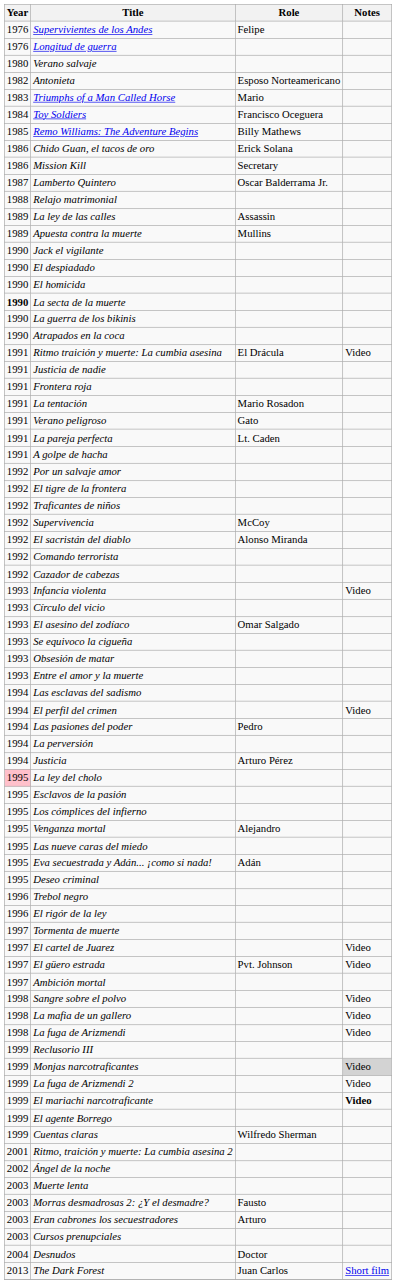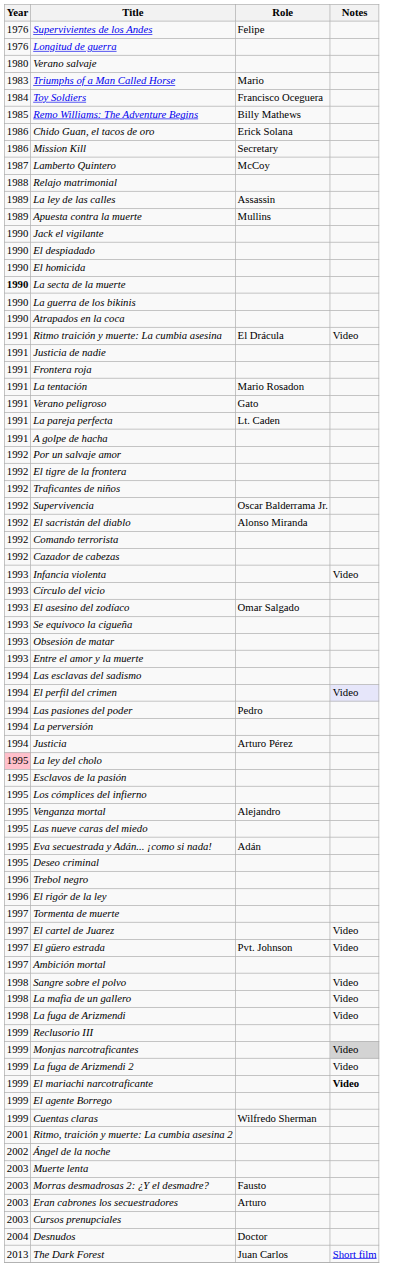 <table class="wikitable sortable">
 <tr>
 <th>Year</th>
 <th>Title</th>
 <th>Role</th>
 <th>Notes</th>
 </tr>
 <tr>
 <td>1976</td>
 <td><em><a href='#'>Supervivientes de los Andes</a></em></td>
 <td>Felipe</td>
 <td></td>
 </tr>
 <tr>
 <td>1976</td>
 <td><em><a href='#'>Longitud de guerra</a></em></td>
 <td></td>
 <td></td>
 </tr>
 <tr>
 <td>1980</td>
 <td><em>Verano salvaje</em></td>
 <td></td>
-<td></td>
-</tr>
-<tr>
-<td>1982</td>
-<td><em>Antonieta</em></td>
-<td>Esposo Norteamericano</td>
 <td></td>
 </tr>
 <tr>
 <td>1983</td>
 <td><em><a href='#'>Triumphs of a Man Called Horse</a></em></td>
 <td>Mario</td>
 <td></td>
 </tr>
 <tr>
 <td>1984</td>
 <td><em><a href='#'>Toy Soldiers</a></em></td>
 <td>Francisco Oceguera</td>
 <td></td>
 </tr>
 <tr>
 <td>1985</td>
 <td><em><a href='#'>Remo Williams: The Adventure Begins</a></em></td>
 <td>Billy Mathews</td>
 <td></td>
 </tr>
 <tr>
 <td>1986</td>
 <td><em>Chido Guan, el tacos de oro</em></td>
 <td>Erick Solana</td>
 <td></td>
 </tr>
 <tr>
 <td>1986</td>
 <td><em>Mission Kill</em></td>
 <td>Secretary</td>
 <td></td>
 </tr>
 <tr>
 <td>1987</td>
 <td><em>Lamberto Quintero</em></td>
-<td>Oscar Balderrama Jr.</td>
+<td>McCoy</td>
 <td></td>
 </tr>
 <tr>
 <td>1988</td>
 <td><em>Relajo matrimonial</em></td>
 <td></td>
 <td></td>
 </tr>
 <tr>
 <td>1989</td>
 <td><em>La ley de las calles</em></td>
 <td>Assassin</td>
 <td></td>
 </tr>
 <tr>
 <td>1989</td>
 <td><em>Apuesta contra la muerte</em></td>
 <td>Mullins</td>
 <td></td>
 </tr>
 <tr>
 <td>1990</td>
 <td><em>Jack el vigilante</em></td>
 <td></td>
 <td></td>
 </tr>
 <tr>
 <td>1990</td>
 <td><em>El despiadado</em></td>
 <td></td>
 <td></td>
 </tr>
 <tr>
 <td>1990</td>
 <td><em>El homicida</em></td>
 <td></td>
 <td></td>
 </tr>
 <tr>
 <td><strong>1990</strong></td>
 <td><em>La secta de la muerte</em></td>
 <td></td>
 <td></td>
 </tr>
 <tr>
 <td>1990</td>
 <td><em>La guerra de los bikinis</em></td>
 <td></td>
 <td></td>
 </tr>
 <tr>
 <td>1990</td>
 <td><em>Atrapados en la coca</em></td>
 <td></td>
 <td></td>
 </tr>
 <tr>
 <td>1991</td>
 <td><em>Ritmo traición y muerte: La cumbia asesina</em></td>
 <td>El Drácula</td>
 <td>Video</td>
 </tr>
 <tr>
 <td>1991</td>
 <td><em>Justicia de nadie</em></td>
 <td></td>
 <td></td>
 </tr>
 <tr>
 <td>1991</td>
 <td><em>Frontera roja</em></td>
 <td></td>
 <td></td>
 </tr>
 <tr>
 <td>1991</td>
 <td><em>La tentación</em></td>
 <td>Mario Rosadon</td>
 <td></td>
 </tr>
 <tr>
 <td>1991</td>
 <td><em>Verano peligroso</em></td>
 <td>Gato</td>
 <td></td>
 </tr>
 <tr>
 <td>1991</td>
 <td><em>La pareja perfecta</em></td>
 <td>Lt. Caden</td>
 <td></td>
 </tr>
 <tr>
 <td>1991</td>
 <td><em>A golpe de hacha</em></td>
 <td></td>
 <td></td>
 </tr>
 <tr>
 <td>1992</td>
 <td><em>Por un salvaje amor</em></td>
 <td></td>
 <td></td>
 </tr>
 <tr>
 <td>1992</td>
 <td><em>El tigre de la frontera</em></td>
 <td></td>
 <td></td>
 </tr>
 <tr>
 <td>1992</td>
 <td><em>Traficantes de niños</em></td>
 <td></td>
 <td></td>
 </tr>
 <tr>
 <td>1992</td>
 <td><em>Supervivencia</em></td>
-<td>McCoy</td>
+<td>Oscar Balderrama Jr.</td>
 <td></td>
 </tr>
 <tr>
 <td>1992</td>
 <td><em>El sacristán del diablo</em></td>
 <td>Alonso Miranda</td>
 <td></td>
 </tr>
 <tr>
 <td>1992</td>
 <td><em>Comando terrorista</em></td>
 <td></td>
 <td></td>
 </tr>
 <tr>
 <td>1992</td>
 <td><em>Cazador de cabezas</em></td>
 <td></td>
 <td></td>
 </tr>
 <tr>
 <td>1993</td>
 <td><em>Infancia violenta</em></td>
 <td></td>
 <td>Video</td>
 </tr>
 <tr>
 <td>1993</td>
 <td><em>Círculo del vicio</em></td>
 <td></td>
 <td></td>
 </tr>
 <tr>
 <td>1993</td>
 <td><em>El asesino del zodíaco</em></td>
 <td>Omar Salgado</td>
 <td></td>
 </tr>
 <tr>
 <td>1993</td>
 <td><em>Se equivoco la cigueña</em></td>
 <td></td>
 <td></td>
 </tr>
 <tr>
 <td>1993</td>
 <td><em>Obsesión de matar</em></td>
 <td></td>
 <td></td>
 </tr>
 <tr>
 <td>1993</td>
 <td><em>Entre el amor y la muerte</em></td>
 <td></td>
 <td></td>
 </tr>
 <tr>
 <td>1994</td>
 <td><em>Las esclavas del sadismo</em></td>
 <td></td>
 <td></td>
 </tr>
 <tr>
 <td>1994</td>
 <td><em>El perfil del crimen</em></td>
 <td></td>
-<td>Video</td>
+<td style="background: lavender;">Video</td>
 </tr>
 <tr>
 <td>1994</td>
 <td><em>Las pasiones del poder</em></td>
 <td>Pedro</td>
 <td></td>
 </tr>
 <tr>
 <td>1994</td>
 <td><em>La perversión</em></td>
 <td></td>
 <td></td>
 </tr>
 <tr>
 <td>1994</td>
 <td><em>Justicia</em></td>
 <td>Arturo Pérez</td>
 <td></td>
 </tr>
 <tr>
 <td style="background: pink;">1995</td>
 <td><em>La ley del cholo</em></td>
 <td></td>
 <td></td>
 </tr>
 <tr>
 <td>1995</td>
 <td><em>Esclavos de la pasión</em></td>
 <td></td>
 <td></td>
 </tr>
 <tr>
 <td>1995</td>
 <td><em>Los cómplices del infierno</em></td>
 <td></td>
 <td></td>
 </tr>
 <tr>
 <td>1995</td>
 <td><em>Venganza mortal</em></td>
 <td>Alejandro</td>
 <td></td>
 </tr>
 <tr>
 <td>1995</td>
 <td><em>Las nueve caras del miedo</em></td>
 <td></td>
 <td></td>
 </tr>
 <tr>
 <td>1995</td>
 <td><em>Eva secuestrada y Adán... ¡como si nada!</em></td>
 <td>Adán</td>
 <td></td>
 </tr>
 <tr>
 <td>1995</td>
 <td><em>Deseo criminal</em></td>
 <td></td>
 <td></td>
 </tr>
 <tr>
 <td>1996</td>
 <td><em>Trebol negro</em></td>
 <td></td>
 <td></td>
 </tr>
 <tr>
 <td>1996</td>
 <td><em>El rigór de la ley</em></td>
 <td></td>
 <td></td>
 </tr>
 <tr>
 <td>1997</td>
 <td><em>Tormenta de muerte</em></td>
 <td></td>
 <td></td>
 </tr>
 <tr>
 <td>1997</td>
 <td><em>El cartel de Juarez</em></td>
 <td></td>
 <td>Video</td>
 </tr>
 <tr>
 <td>1997</td>
 <td><em>El güero estrada</em></td>
 <td>Pvt. Johnson</td>
 <td>Video</td>
 </tr>
 <tr>
 <td>1997</td>
 <td><em>Ambición mortal</em></td>
 <td></td>
 <td></td>
 </tr>
 <tr>
 <td>1998</td>
 <td><em>Sangre sobre el polvo</em></td>
 <td></td>
 <td>Video</td>
 </tr>
 <tr>
 <td>1998</td>
 <td><em>La mafia de un gallero</em></td>
 <td></td>
 <td>Video</td>
 </tr>
 <tr>
 <td>1998</td>
 <td><em>La fuga de Arizmendi</em></td>
 <td></td>
 <td>Video</td>
 </tr>
 <tr>
 <td>1999</td>
 <td><em>Reclusorio III</em></td>
 <td></td>
 <td></td>
 </tr>
 <tr>
 <td>1999</td>
 <td><em>Monjas narcotraficantes</em></td>
 <td></td>
 <td style="background: lightgrey;">Video</td>
 </tr>
 <tr>
 <td>1999</td>
 <td><em>La fuga de Arizmendi 2</em></td>
 <td></td>
 <td>Video</td>
 </tr>
 <tr>
 <td>1999</td>
 <td><em>El mariachi narcotraficante</em></td>
 <td></td>
 <td><strong>Video</strong></td>
 </tr>
 <tr>
 <td>1999</td>
 <td><em>El agente Borrego</em></td>
 <td></td>
 <td></td>
 </tr>
 <tr>
 <td>1999</td>
 <td><em>Cuentas claras</em></td>
 <td>Wilfredo Sherman</td>
 <td></td>
 </tr>
 <tr>
 <td>2001</td>
 <td><em>Ritmo, traición y muerte: La cumbia asesina 2</em></td>
 <td></td>
 <td></td>
 </tr>
 <tr>
 <td>2002</td>
 <td><em>Ángel de la noche</em></td>
 <td></td>
 <td></td>
 </tr>
 <tr>
 <td>2003</td>
 <td><em>Muerte lenta</em></td>
 <td></td>
 <td></td>
 </tr>
 <tr>
 <td>2003</td>
 <td><em>Morras desmadrosas 2: ¿Y el desmadre?</em></td>
 <td>Fausto</td>
 <td></td>
 </tr>
 <tr>
 <td>2003</td>
 <td><em>Eran cabrones los secuestradores</em></td>
 <td>Arturo</td>
 <td></td>
 </tr>
 <tr>
 <td>2003</td>
 <td><em>Cursos prenupciales</em></td>
 <td></td>
 <td></td>
 </tr>
 <tr>
 <td>2004</td>
 <td><em>Desnudos</em></td>
 <td>Doctor</td>
 <td></td>
 </tr>
 <tr>
 <td>2013</td>
 <td><em>The Dark Forest</em></td>
 <td>Juan Carlos</td>
 <td><a href='#'>Short film</a></td>
 </tr>
 <tr>
 </tr>
 </table>
